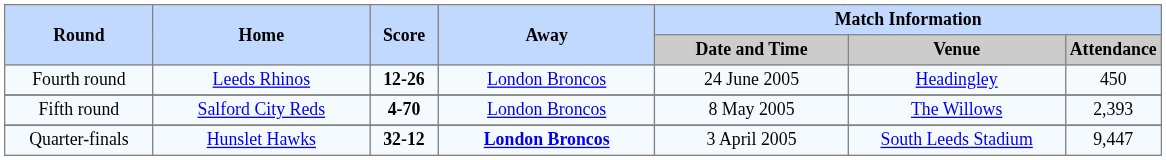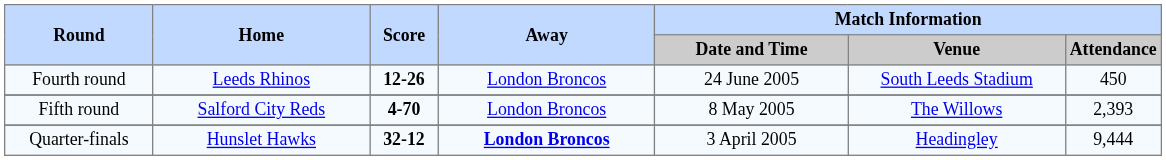 <table border=1 style="border-collapse:collapse; font-size:85%; text-align:center;" cellpadding=3 cellspacing=0 width=100%>
 <tr bgcolor=#C1D8FF>
 <th rowspan=2 width=13%>Round</th>
 <th rowspan=2 width=19%>Home</th>
 <th rowspan=2 width=6%>Score</th>
 <th rowspan=2 width=19%>Away</th>
 <th colspan=6>Match Information</th>
 </tr>
 <tr bgcolor=#CCCCCC>
 <th width=17%>Date and Time</th>
 <th width=19%>Venue</th>
 <th width=7%>Attendance</th>
 </tr>
 <tr bgcolor=#F5FAFF>
 <td>Fourth round</td>
 <td><a href='#'>Leeds Rhinos</a></td>
 <td><strong>12-26</strong></td>
 <td><a href='#'>London Broncos</a></td>
 <td>24 June 2005</td>
-<td><a href='#'>Headingley</a></td>
+<td><a href='#'>South Leeds Stadium</a></td>
 <td>450</td>
 </tr>
 <tr>
 </tr>
 <tr bgcolor=#F5FAFF>
 <td>Fifth round</td>
 <td><a href='#'>Salford City Reds</a></td>
 <td><strong>4-70</strong></td>
 <td><a href='#'>London Broncos</a></td>
 <td>8 May 2005</td>
 <td><a href='#'>The Willows</a></td>
 <td>2,393</td>
 </tr>
 <tr>
 </tr>
 <tr bgcolor=#F5FAFF>
 <td>Quarter-finals</td>
 <td><a href='#'>Hunslet Hawks</a></td>
 <td><strong>32-12</strong></td>
 <td><strong><a href='#'>London Broncos</a></strong></td>
 <td>3 April 2005</td>
-<td><a href='#'>South Leeds Stadium</a></td>
-<td>9,447</td>
+<td><a href='#'>Headingley</a></td>
+<td>9,444</td>
 </tr>
 </table>
